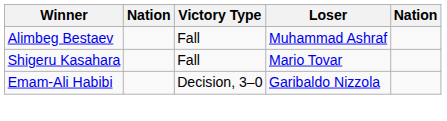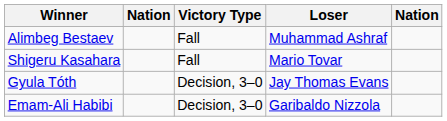 <table class="wikitable sortable" style="text-align:left;">
 <tr>
 <th>Winner</th>
 <th>Nation</th>
 <th>Victory Type</th>
 <th>Loser</th>
 <th>Nation</th>
 </tr>
 <tr>
 <td><a href='#'>Alimbeg Bestaev</a></td>
 <td></td>
 <td>Fall</td>
 <td><a href='#'>Muhammad Ashraf</a></td>
 <td></td>
 </tr>
 <tr>
 <td><a href='#'>Shigeru Kasahara</a></td>
 <td></td>
 <td>Fall</td>
 <td><a href='#'>Mario Tovar</a></td>
 <td></td>
 </tr>
 <tr>
+<td><a href='#'>Gyula Tóth</a></td>
+<td></td>
+<td>Decision, 3–0</td>
+<td><a href='#'>Jay Thomas Evans</a></td>
+<td></td>
+</tr>
+<tr>
 <td><a href='#'>Emam-Ali Habibi</a></td>
 <td></td>
 <td>Decision, 3–0</td>
 <td><a href='#'>Garibaldo Nizzola</a></td>
 <td></td>
 </tr>
 </table>
